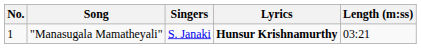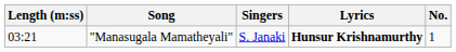 <table class="wikitable" style="font-size:95%;">
 <tr>
-<th>No.</th>
+<th>Length (m:ss)</th>
 <th>Song</th>
 <th>Singers</th>
 <th>Lyrics</th>
-<th>Length (m:ss)</th>
+<th>No.</th>
 </tr>
 <tr>
-<td>1</td>
+<td>03:21</td>
 <td>"Manasugala Mamatheyali"</td>
 <td><a href='#'>S. Janaki</a></td>
 <td><strong>Hunsur Krishnamurthy</strong></td>
-<td>03:21</td>
+<td>1</td>
 </tr>
 </table>
